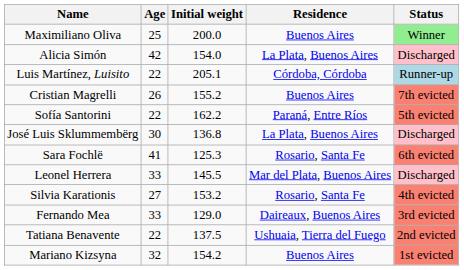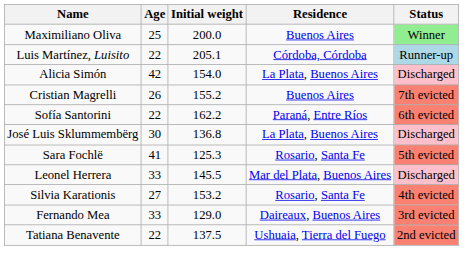 <table class="wikitable sortable" style="text-align:center;">
 <tr>
 <th>Name</th>
 <th>Age</th>
 <th>Initial weight</th>
 <th>Residence</th>
 <th>Status</th>
 </tr>
 <tr>
 <td>Maximiliano Oliva</td>
 <td>25</td>
 <td>200.0</td>
 <td><a href='#'>Buenos Aires</a></td>
 <td bgcolor=lightgreen>Winner</td>
 </tr>
 <tr>
+<td>Luis Martínez, <em>Luisito</em></td>
+<td>22</td>
+<td>205.1</td>
+<td><a href='#'>Córdoba, Córdoba</a></td>
+<td bgcolor=lightblue>Runner-up</td>
+</tr>
+<tr>
 <td>Alicia Simón</td>
 <td>42</td>
 <td>154.0</td>
 <td><a href='#'>La Plata</a>, <a href='#'>Buenos Aires</a></td>
 <td bgcolor=pink>Discharged</td>
-</tr>
-<tr>
-<td>Luis Martínez, <em>Luisito</em></td>
-<td>22</td>
-<td>205.1</td>
-<td><a href='#'>Córdoba, Córdoba</a></td>
-<td bgcolor=lightblue>Runner-up</td>
 </tr>
 <tr>
 <td>Cristian Magrelli</td>
 <td>26</td>
 <td>155.2</td>
 <td><a href='#'>Buenos Aires</a></td>
 <td bgcolor=salmon>7th evicted</td>
 </tr>
 <tr>
 <td>Sofía Santorini</td>
 <td>22</td>
 <td>162.2</td>
 <td><a href='#'>Paraná</a>, <a href='#'>Entre Ríos</a></td>
-<td bgcolor=salmon>5th evicted</td>
+<td bgcolor=salmon>6th evicted</td>
 </tr>
 <tr>
 <td>José Luis Sklummembërg</td>
 <td>30</td>
 <td>136.8</td>
 <td><a href='#'>La Plata</a>, <a href='#'>Buenos Aires</a></td>
 <td bgcolor=pink>Discharged</td>
 </tr>
 <tr>
 <td>Sara Fochlë</td>
 <td>41</td>
 <td>125.3</td>
 <td><a href='#'>Rosario</a>, <a href='#'>Santa Fe</a></td>
-<td bgcolor=salmon>6th evicted</td>
+<td bgcolor=salmon>5th evicted</td>
 </tr>
 <tr>
 <td>Leonel Herrera</td>
 <td>33</td>
 <td>145.5</td>
 <td><a href='#'>Mar del Plata</a>, <a href='#'>Buenos Aires</a></td>
 <td bgcolor=pink>Discharged</td>
 </tr>
 <tr>
 <td>Silvia Karationis</td>
 <td>27</td>
 <td>153.2</td>
 <td><a href='#'>Rosario</a>, <a href='#'>Santa Fe</a></td>
 <td bgcolor=salmon>4th evicted</td>
 </tr>
 <tr>
 <td>Fernando Mea</td>
 <td>33</td>
 <td>129.0</td>
 <td><a href='#'>Daireaux</a>, <a href='#'>Buenos Aires</a></td>
 <td bgcolor=salmon>3rd evicted</td>
 </tr>
 <tr>
 <td>Tatiana Benavente</td>
 <td>22</td>
 <td>137.5</td>
 <td><a href='#'>Ushuaia</a>, <a href='#'>Tierra del Fuego</a></td>
 <td bgcolor=salmon>2nd evicted</td>
 </tr>
-<tr>
-<td>Mariano Kizsyna</td>
-<td>32</td>
-<td>154.2</td>
-<td><a href='#'>Buenos Aires</a></td>
-<td bgcolor=salmon>1st evicted</td>
-</tr>
 </table>
